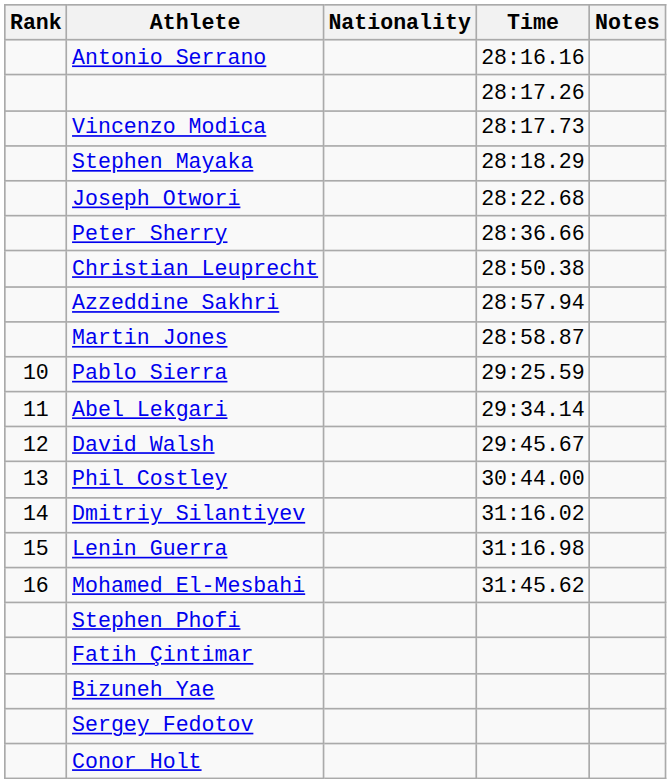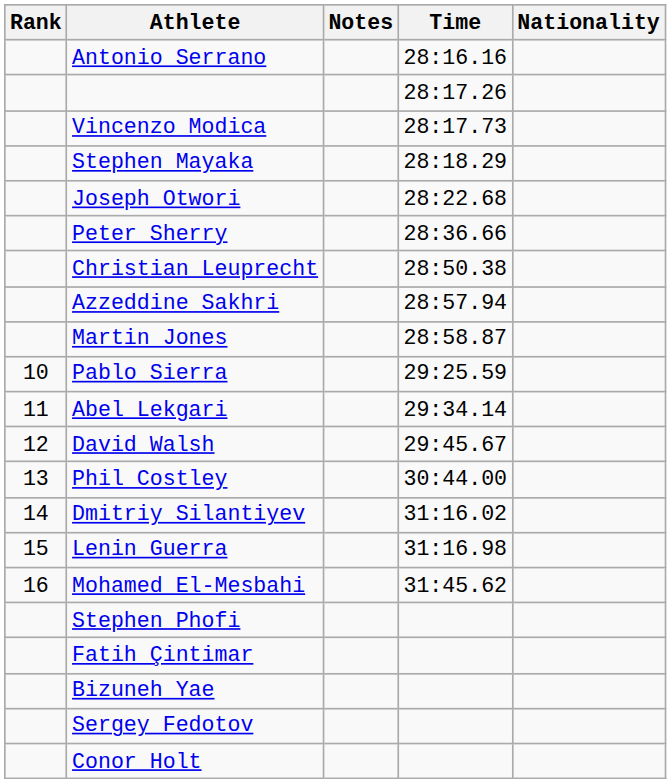 <table class="wikitable sortable" style="text-align:center">
 <tr>
 <th>Rank</th>
 <th>Athlete</th>
+<th>Notes</th>
+<th>Time</th>
 <th>Nationality</th>
-<th>Time</th>
-<th>Notes</th>
 </tr>
 <tr>
 <td></td>
 <td align=left><a href='#'>Antonio Serrano</a></td>
+<td></td>
+<td>28:16.16</td>
 <td align=left></td>
-<td>28:16.16</td>
-<td></td>
 </tr>
 <tr>
 <td></td>
 <td align=left></td>
+<td></td>
+<td>28:17.26</td>
 <td align=left></td>
-<td>28:17.26</td>
-<td></td>
 </tr>
 <tr>
 <td></td>
 <td align=left><a href='#'>Vincenzo Modica</a></td>
+<td></td>
+<td>28:17.73</td>
 <td align=left></td>
-<td>28:17.73</td>
-<td></td>
 </tr>
 <tr>
 <td></td>
 <td align=left><a href='#'>Stephen Mayaka</a></td>
+<td></td>
+<td>28:18.29</td>
 <td align=left></td>
-<td>28:18.29</td>
-<td></td>
 </tr>
 <tr>
 <td></td>
 <td align=left><a href='#'>Joseph Otwori</a></td>
+<td></td>
+<td>28:22.68</td>
 <td align=left></td>
-<td>28:22.68</td>
-<td></td>
 </tr>
 <tr>
 <td></td>
 <td align=left><a href='#'>Peter Sherry</a></td>
+<td></td>
+<td>28:36.66</td>
 <td align=left></td>
-<td>28:36.66</td>
-<td></td>
 </tr>
 <tr>
 <td></td>
 <td align=left><a href='#'>Christian Leuprecht</a></td>
+<td></td>
+<td>28:50.38</td>
 <td align=left></td>
-<td>28:50.38</td>
-<td></td>
 </tr>
 <tr>
 <td></td>
 <td align=left><a href='#'>Azzeddine Sakhri</a></td>
+<td></td>
+<td>28:57.94</td>
 <td align=left></td>
-<td>28:57.94</td>
-<td></td>
 </tr>
 <tr>
 <td></td>
 <td align=left><a href='#'>Martin Jones</a></td>
+<td></td>
+<td>28:58.87</td>
 <td align=left></td>
-<td>28:58.87</td>
-<td></td>
 </tr>
 <tr>
 <td>10</td>
 <td align=left><a href='#'>Pablo Sierra</a></td>
+<td></td>
+<td>29:25.59</td>
 <td align=left></td>
-<td>29:25.59</td>
-<td></td>
 </tr>
 <tr>
 <td>11</td>
 <td align=left><a href='#'>Abel Lekgari</a></td>
+<td></td>
+<td>29:34.14</td>
 <td align=left></td>
-<td>29:34.14</td>
-<td></td>
 </tr>
 <tr>
 <td>12</td>
 <td align=left><a href='#'>David Walsh</a></td>
+<td></td>
+<td>29:45.67</td>
 <td align=left></td>
-<td>29:45.67</td>
-<td></td>
 </tr>
 <tr>
 <td>13</td>
 <td align=left><a href='#'>Phil Costley</a></td>
+<td></td>
+<td>30:44.00</td>
 <td align=left></td>
-<td>30:44.00</td>
-<td></td>
 </tr>
 <tr>
 <td>14</td>
 <td align=left><a href='#'>Dmitriy Silantiyev</a></td>
+<td></td>
+<td>31:16.02</td>
 <td align=left></td>
-<td>31:16.02</td>
-<td></td>
 </tr>
 <tr>
 <td>15</td>
 <td align=left><a href='#'>Lenin Guerra</a></td>
+<td></td>
+<td>31:16.98</td>
 <td align=left></td>
-<td>31:16.98</td>
-<td></td>
 </tr>
 <tr>
 <td>16</td>
 <td align=left><a href='#'>Mohamed El-Mesbahi</a></td>
+<td></td>
+<td>31:45.62</td>
 <td align=left></td>
-<td>31:45.62</td>
-<td></td>
 </tr>
 <tr>
 <td></td>
 <td align=left><a href='#'>Stephen Phofi</a></td>
-<td align=left></td>
 <td></td>
 <td></td>
+<td align=left></td>
 </tr>
 <tr>
 <td></td>
 <td align=left><a href='#'>Fatih Çintimar</a></td>
-<td align=left></td>
 <td></td>
 <td></td>
+<td align=left></td>
 </tr>
 <tr>
 <td></td>
 <td align=left><a href='#'>Bizuneh Yae</a></td>
-<td align=left></td>
 <td></td>
 <td></td>
+<td align=left></td>
 </tr>
 <tr>
 <td></td>
 <td align=left><a href='#'>Sergey Fedotov</a></td>
-<td align=left></td>
 <td></td>
 <td></td>
+<td align=left></td>
 </tr>
 <tr>
 <td></td>
 <td align=left><a href='#'>Conor Holt</a></td>
-<td align=left></td>
 <td></td>
 <td></td>
+<td align=left></td>
 </tr>
 </table>
